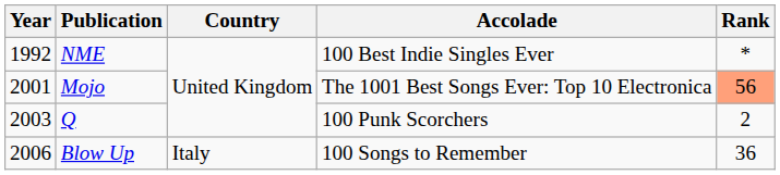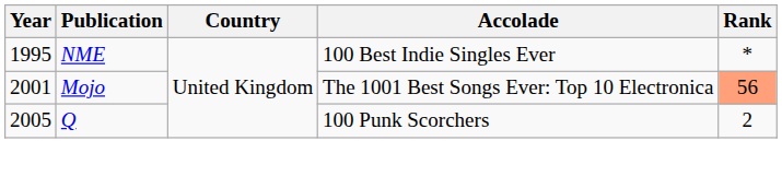 <table class="wikitable">
 <tr>
 <th>Year</th>
 <th>Publication</th>
 <th>Country</th>
 <th>Accolade</th>
 <th>Rank</th>
 </tr>
 <tr>
-<td>1992</td>
+<td>1995</td>
 <td><em><a href='#'>NME</a></em></td>
 <td rowspan="3">United Kingdom</td>
 <td>100 Best Indie Singles Ever</td>
 <td style="text-align:center;">*</td>
 </tr>
 <tr>
 <td>2001</td>
 <td><em><a href='#'>Mojo</a></em></td>
 <td>The 1001 Best Songs Ever: Top 10 Electronica</td>
 <td style="background: lightsalmon; text-align:center;">56</td>
 </tr>
 <tr>
-<td>2003</td>
+<td>2005</td>
 <td><em><a href='#'>Q</a></em></td>
 <td>100 Punk Scorchers</td>
 <td style="text-align:center;">2</td>
 </tr>
-<tr>
-<td>2006</td>
-<td><em><a href='#'>Blow Up</a></em></td>
-<td>Italy</td>
-<td>100 Songs to Remember</td>
-<td style="text-align:center;">36</td>
-</tr>
 </table>
